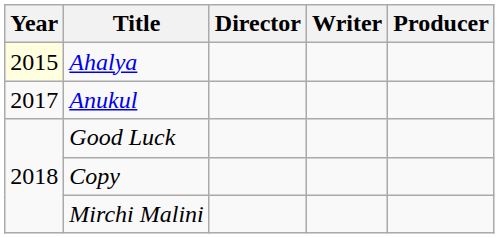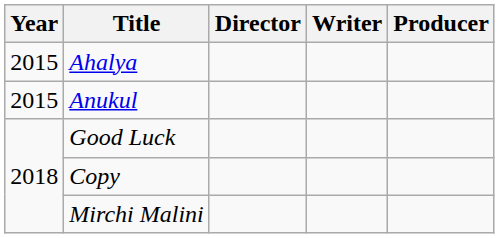 <table class="wikitable">
 <tr>
 <th>Year</th>
 <th>Title</th>
 <th>Director</th>
 <th>Writer</th>
 <th>Producer</th>
 </tr>
 <tr>
-<td style="background: lightyellow;">2015</td>
+<td>2015</td>
 <td><em><a href='#'>Ahalya</a></em></td>
 <td></td>
 <td></td>
 <td></td>
 </tr>
 <tr>
-<td>2017</td>
+<td>2015</td>
 <td><em><a href='#'>Anukul</a></em></td>
 <td></td>
 <td></td>
 <td></td>
 </tr>
 <tr>
 <td rowspan=3>2018</td>
 <td><em>Good Luck</em></td>
 <td></td>
 <td></td>
 <td></td>
 </tr>
 <tr>
 <td><em>Copy</em></td>
 <td></td>
 <td></td>
 <td></td>
 </tr>
 <tr>
 <td><em>Mirchi Malini</em></td>
 <td></td>
 <td></td>
 <td></td>
 </tr>
 </table>
